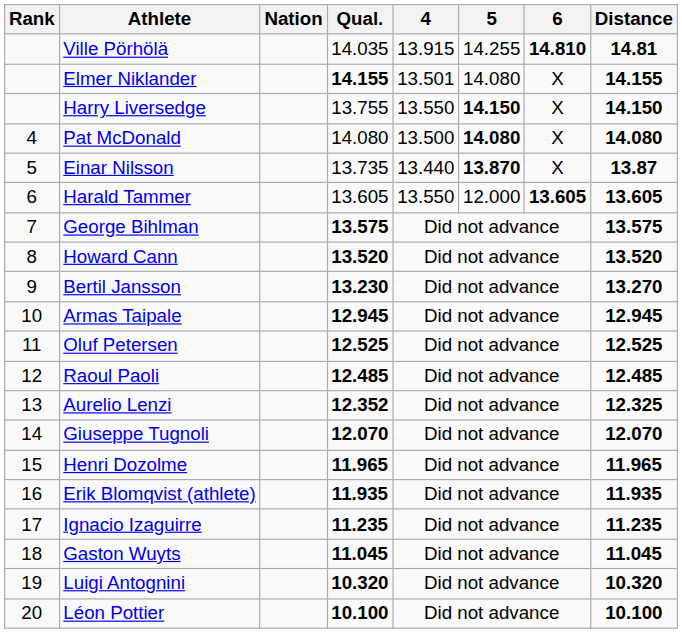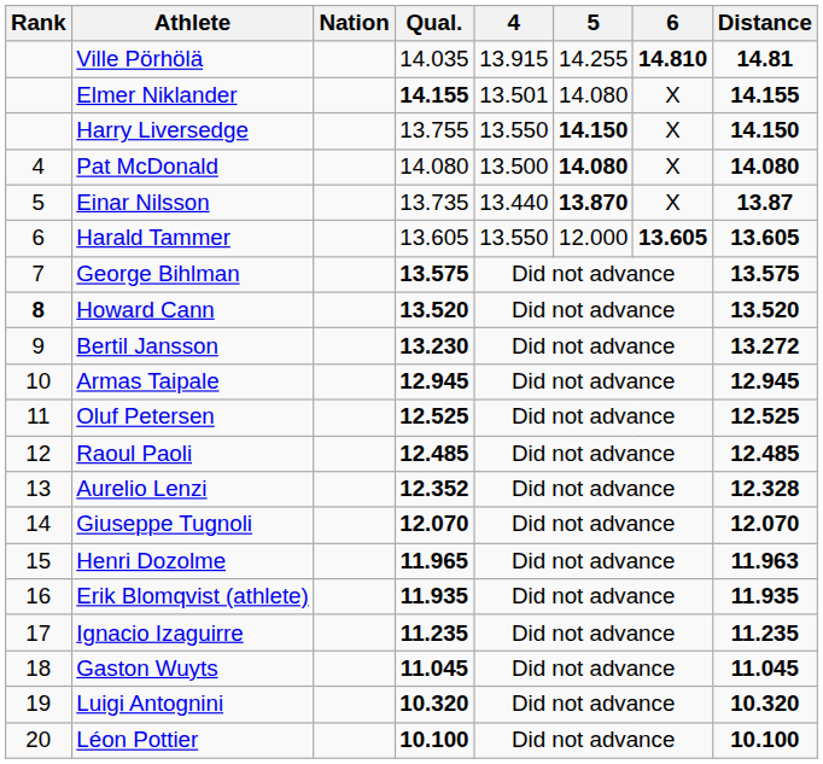 <table class="wikitable sortable" style="text-align:center">
 <tr>
 <th>Rank</th>
 <th>Athlete</th>
 <th>Nation</th>
 <th>Qual.</th>
 <th>4</th>
 <th>5</th>
 <th>6</th>
 <th>Distance</th>
 </tr>
 <tr>
 <td></td>
 <td align=left><a href='#'>Ville Pörhölä</a></td>
 <td align=left></td>
 <td>14.035</td>
 <td>13.915</td>
 <td>14.255</td>
 <td><strong>14.810</strong></td>
 <td><strong>14.81</strong></td>
 </tr>
 <tr>
 <td></td>
 <td align=left><a href='#'>Elmer Niklander</a></td>
 <td align=left></td>
 <td><strong>14.155</strong></td>
 <td>13.501</td>
 <td>14.080</td>
 <td data-sort-value=1.00>X</td>
 <td><strong>14.155</strong></td>
 </tr>
 <tr>
 <td></td>
 <td align=left><a href='#'>Harry Liversedge</a></td>
 <td align=left></td>
 <td>13.755</td>
 <td>13.550</td>
 <td><strong>14.150</strong></td>
 <td data-sort-value=1.00>X</td>
 <td><strong>14.150</strong></td>
 </tr>
 <tr>
 <td>4</td>
 <td align=left><a href='#'>Pat McDonald</a></td>
 <td align=left></td>
 <td>14.080</td>
 <td>13.500</td>
 <td><strong>14.080</strong></td>
 <td data-sort-value=1.00>X</td>
 <td><strong>14.080</strong></td>
 </tr>
 <tr>
 <td>5</td>
 <td align=left><a href='#'>Einar Nilsson</a></td>
 <td align=left></td>
 <td>13.735</td>
 <td>13.440</td>
 <td><strong>13.870</strong></td>
 <td data-sort-value=1.00>X</td>
 <td><strong>13.87</strong></td>
 </tr>
 <tr>
 <td>6</td>
 <td align=left><a href='#'>Harald Tammer</a></td>
 <td align=left></td>
 <td>13.605</td>
 <td>13.550</td>
 <td>12.000</td>
 <td><strong>13.605</strong></td>
 <td><strong>13.605</strong></td>
 </tr>
 <tr>
 <td>7</td>
 <td align=left><a href='#'>George Bihlman</a></td>
 <td align=left></td>
 <td><strong>13.575</strong></td>
 <td colspan=3 data-sort-value=0.000>Did not advance</td>
 <td><strong>13.575</strong></td>
 </tr>
 <tr>
-<td>8</td>
+<td><strong>8</strong></td>
 <td align=left><a href='#'>Howard Cann</a></td>
 <td align=left></td>
 <td><strong>13.520</strong></td>
 <td colspan=3 data-sort-value=0.000>Did not advance</td>
 <td><strong>13.520</strong></td>
 </tr>
 <tr>
 <td>9</td>
 <td align=left><a href='#'>Bertil Jansson</a></td>
 <td align=left></td>
 <td><strong>13.230</strong></td>
 <td colspan=3 data-sort-value=0.000>Did not advance</td>
-<td><strong>13.270</strong></td>
+<td><strong>13.272</strong></td>
 </tr>
 <tr>
 <td>10</td>
 <td align=left><a href='#'>Armas Taipale</a></td>
 <td align=left></td>
 <td><strong>12.945</strong></td>
 <td colspan=3 data-sort-value=0.000>Did not advance</td>
 <td><strong>12.945</strong></td>
 </tr>
 <tr>
 <td>11</td>
 <td align=left><a href='#'>Oluf Petersen</a></td>
 <td align=left></td>
 <td><strong>12.525</strong></td>
 <td colspan=3 data-sort-value=0.000>Did not advance</td>
 <td><strong>12.525</strong></td>
 </tr>
 <tr>
 <td>12</td>
 <td align=left><a href='#'>Raoul Paoli</a></td>
 <td align=left></td>
 <td><strong>12.485</strong></td>
 <td colspan=3 data-sort-value=0.000>Did not advance</td>
 <td><strong>12.485</strong></td>
 </tr>
 <tr>
 <td>13</td>
 <td align=left><a href='#'>Aurelio Lenzi</a></td>
 <td align=left></td>
 <td><strong>12.352</strong></td>
 <td colspan=3 data-sort-value=0.000>Did not advance</td>
-<td><strong>12.325</strong></td>
+<td><strong>12.328</strong></td>
 </tr>
 <tr>
 <td>14</td>
 <td align=left><a href='#'>Giuseppe Tugnoli</a></td>
 <td align=left></td>
 <td><strong>12.070</strong></td>
 <td colspan=3 data-sort-value=0.000>Did not advance</td>
 <td><strong>12.070</strong></td>
 </tr>
 <tr>
 <td>15</td>
 <td align=left><a href='#'>Henri Dozolme</a></td>
 <td align=left></td>
 <td><strong>11.965</strong></td>
 <td colspan=3 data-sort-value=0.000>Did not advance</td>
-<td><strong>11.965</strong></td>
+<td><strong>11.963</strong></td>
 </tr>
 <tr>
 <td>16</td>
 <td align=left><a href='#'>Erik Blomqvist (athlete)</a></td>
 <td align=left></td>
 <td><strong>11.935</strong></td>
 <td colspan=3 data-sort-value=0.000>Did not advance</td>
 <td><strong>11.935</strong></td>
 </tr>
 <tr>
 <td>17</td>
 <td align=left><a href='#'>Ignacio Izaguirre</a></td>
 <td align=left></td>
 <td><strong>11.235</strong></td>
 <td colspan=3 data-sort-value=0.000>Did not advance</td>
 <td><strong>11.235</strong></td>
 </tr>
 <tr>
 <td>18</td>
 <td align=left><a href='#'>Gaston Wuyts</a></td>
 <td align=left></td>
 <td><strong>11.045</strong></td>
 <td colspan=3 data-sort-value=0.000>Did not advance</td>
 <td><strong>11.045</strong></td>
 </tr>
 <tr>
 <td>19</td>
 <td align=left><a href='#'>Luigi Antognini</a></td>
 <td align=left></td>
 <td><strong>10.320</strong></td>
 <td colspan=3 data-sort-value=0.000>Did not advance</td>
 <td><strong>10.320</strong></td>
 </tr>
 <tr>
 <td>20</td>
 <td align=left><a href='#'>Léon Pottier</a></td>
 <td align=left></td>
 <td><strong>10.100</strong></td>
 <td colspan=3 data-sort-value=0.000>Did not advance</td>
 <td><strong>10.100</strong></td>
 </tr>
 </table>
